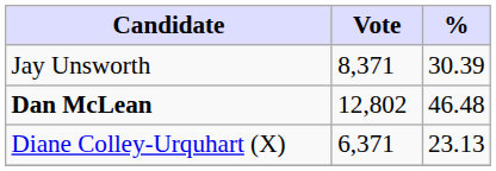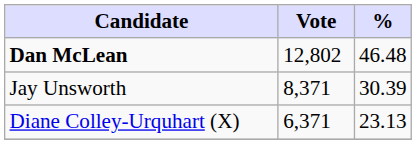 <table class="wikitable">
 <tr>
 <th style="background:#ddf; width:200px;">Candidate</th>
 <th style="background:#ddf; width:50px;">Vote</th>
 <th style="background:#ddf; width:30px;">%</th>
 </tr>
 <tr>
+<td><strong>Dan McLean</strong></td>
+<td>12,802</td>
+<td>46.48</td>
+</tr>
+<tr>
 <td>Jay Unsworth</td>
 <td>8,371</td>
 <td>30.39</td>
-</tr>
-<tr>
-<td><strong>Dan McLean</strong></td>
-<td>12,802</td>
-<td>46.48</td>
 </tr>
 <tr>
 <td><a href='#'>Diane Colley-Urquhart</a> (X)</td>
 <td>6,371</td>
 <td>23.13</td>
 </tr>
 <tr>
 </tr>
 </table>
